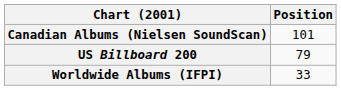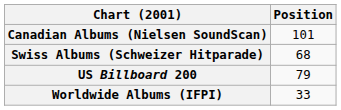 <table class="wikitable sortable plainrowheaders">
 <tr>
 <th scope="col">Chart (2001)</th>
 <th scope="col">Position</th>
 </tr>
 <tr>
 <th scope="row">Canadian Albums (Nielsen SoundScan)</th>
 <td style="text-align:center;">101</td>
 </tr>
 <tr>
+<th scope="row">Swiss Albums (Schweizer Hitparade)</th>
+<td align="center">68</td>
+</tr>
+<tr>
 <th scope="row">US <em>Billboard</em> 200</th>
 <td align="center">79</td>
 </tr>
 <tr>
 <th scope="row">Worldwide Albums (IFPI)</th>
 <td style="text-align:center;">33</td>
 </tr>
 </table>
